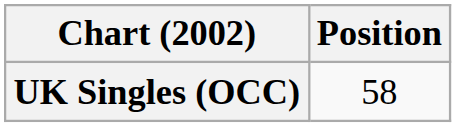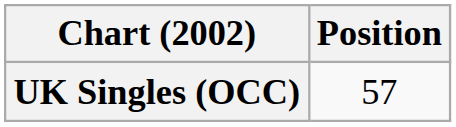 <table class="wikitable plainrowheaders" style="text-align:center">
 <tr>
 <th scope="col">Chart (2002)</th>
 <th scope="col">Position</th>
 </tr>
 <tr>
 <th scope="row">UK Singles (OCC)</th>
-<td>58</td>
+<td>57</td>
 </tr>
 </table>
